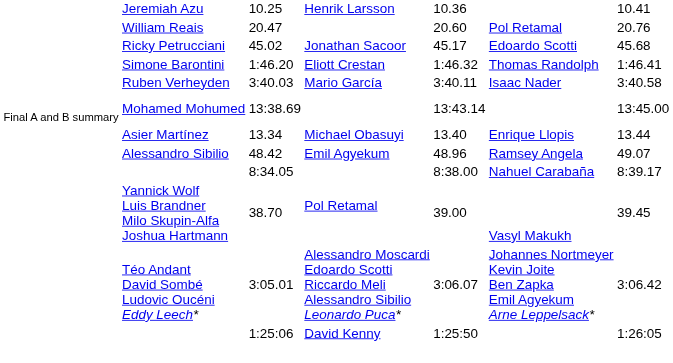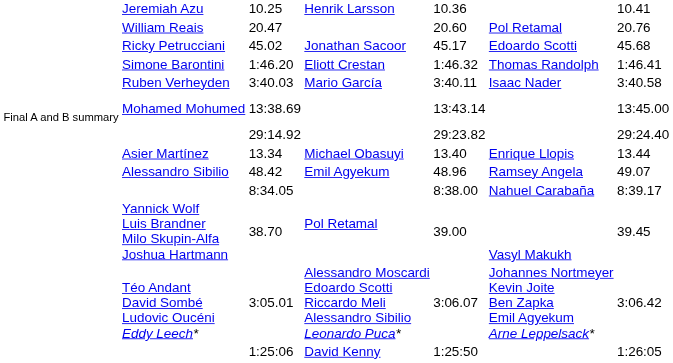 <table>
 <tr>
 <td></td>
 <td><a href='#'>Jeremiah Azu</a><br></td>
 <td>10.25</td>
 <td><a href='#'>Henrik Larsson</a><br></td>
 <td>10.36</td>
 <td><br></td>
 <td>10.41</td>
 </tr>
 <tr>
 <td></td>
 <td><a href='#'>William Reais</a><br></td>
 <td>20.47 </td>
 <td><br></td>
 <td>20.60 </td>
 <td><a href='#'>Pol Retamal</a><br></td>
 <td>20.76</td>
 </tr>
 <tr>
 <td></td>
 <td><a href='#'>Ricky Petrucciani</a><br></td>
 <td>45.02 </td>
 <td><a href='#'>Jonathan Sacoor</a><br></td>
 <td>45.17 </td>
 <td><a href='#'>Edoardo Scotti</a><br></td>
 <td>45.68 </td>
 </tr>
 <tr>
 <td></td>
 <td><a href='#'>Simone Barontini</a><br></td>
 <td>1:46.20</td>
 <td><a href='#'>Eliott Crestan</a><br></td>
 <td>1:46.32</td>
 <td><a href='#'>Thomas Randolph</a><br></td>
 <td>1:46.41 </td>
 </tr>
 <tr>
 <td></td>
 <td><a href='#'>Ruben Verheyden</a><br></td>
 <td>3:40.03</td>
 <td><a href='#'>Mario García</a><br></td>
 <td>3:40.11</td>
 <td><a href='#'>Isaac Nader</a><br></td>
 <td>3:40.58</td>
 </tr>
 <tr>
 <td><br><small>Final A and B summary</small></td>
 <td><a href='#'>Mohamed Mohumed</a><br></td>
 <td>13:38.69</td>
 <td><br></td>
 <td>13:43.14</td>
 <td><br></td>
 <td>13:45.00 </td>
 </tr>
 <tr>
 <td></td>
+<td><br></td>
+<td>29:14.92 </td>
+<td><br></td>
+<td>29:23.82</td>
+<td><br></td>
+<td>29:24.40</td>
+</tr>
+<tr>
+<td></td>
 <td><a href='#'>Asier Martínez</a><br></td>
 <td>13.34</td>
 <td><a href='#'>Michael Obasuyi</a><br></td>
 <td>13.40</td>
 <td><a href='#'>Enrique Llopis</a><br></td>
 <td>13.44</td>
 </tr>
 <tr>
 <td></td>
 <td><a href='#'>Alessandro Sibilio</a><br></td>
 <td>48.42 </td>
 <td><a href='#'>Emil Agyekum</a><br></td>
 <td>48.96 </td>
 <td><a href='#'>Ramsey Angela</a><br></td>
 <td>49.07 </td>
 </tr>
 <tr>
 <td></td>
 <td><br></td>
 <td>8:34.05</td>
 <td><br></td>
 <td>8:38.00 </td>
 <td><a href='#'>Nahuel Carabaña</a><br></td>
 <td>8:39.17</td>
 </tr>
 <tr>
 <td></td>
 <td><a href='#'>Yannick Wolf</a><br><a href='#'>Luis Brandner</a><br><a href='#'>Milo Skupin-Alfa</a><br><a href='#'>Joshua Hartmann</a><br></td>
 <td>38.70 </td>
 <td><br><a href='#'>Pol Retamal</a><br><br><br></td>
 <td>39.00</td>
 <td><br><br><br><a href='#'>Vasyl Makukh</a><br></td>
 <td>39.45</td>
 </tr>
 <tr>
 <td></td>
 <td><br><a href='#'>Téo Andant</a><br><a href='#'>David Sombé</a><br><a href='#'>Ludovic Oucéni</a><br><em><a href='#'>Eddy Leech</a>*</em><br></td>
 <td>3:05.01 </td>
 <td><a href='#'>Alessandro Moscardi</a><br><a href='#'>Edoardo Scotti</a><br><a href='#'>Riccardo Meli</a><br><a href='#'>Alessandro Sibilio</a><br><em><a href='#'>Leonardo Puca</a>*</em><br></td>
 <td>3:06.07</td>
 <td><a href='#'>Johannes Nortmeyer</a><br><a href='#'>Kevin Joite</a><br><a href='#'>Ben Zapka</a><br><a href='#'>Emil Agyekum</a><br><em><a href='#'>Arne Leppelsack</a>*</em><br></td>
 <td>3:06.42</td>
 </tr>
 <tr>
 <td></td>
 <td><br></td>
 <td>1:25:06</td>
 <td><a href='#'>David Kenny</a><br></td>
 <td>1:25:50</td>
 <td><br></td>
 <td>1:26:05</td>
 </tr>
 </table>
